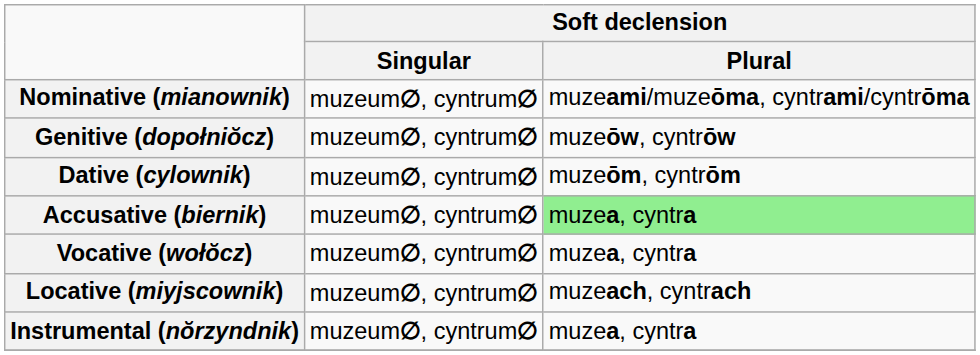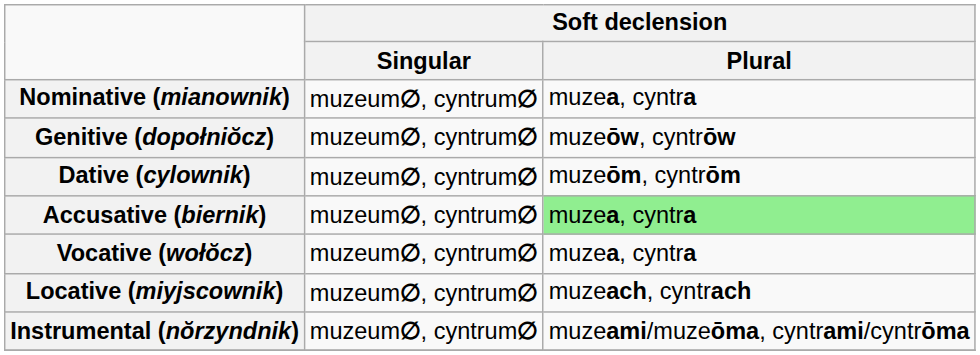 <table class="wikitable">
 <tr>
 <td rowspan="2"></td>
 <th colspan="2">Soft declension</th>
 </tr>
 <tr>
 <th>Singular</th>
 <th>Plural</th>
 </tr>
 <tr>
 <th>Nominative (<em>mianownik</em>)</th>
 <td>muzeum<strong>∅</strong>, cyntrum<strong>∅</strong></td>
-<td>muze<strong>ami</strong>/muze<strong>ōma</strong>, cyntr<strong>ami</strong>/cyntr<strong>ōma</strong></td>
+<td>muze<strong>a</strong>, cyntr<strong>a</strong></td>
 </tr>
 <tr>
 <th>Genitive (<em>dopołniŏcz</em>)</th>
 <td>muzeum<strong>∅</strong>, cyntrum<strong>∅</strong></td>
 <td>muze<strong>ōw</strong>, cyntr<strong>ōw</strong></td>
 </tr>
 <tr>
 <th>Dative (<em>cylownik</em>)</th>
 <td>muzeum<strong>∅</strong>, cyntrum<strong>∅</strong></td>
 <td>muze<strong>ōm</strong>, cyntr<strong>ōm</strong></td>
 </tr>
 <tr>
 <th>Accusative (<em>biernik</em>)</th>
 <td>muzeum<strong>∅</strong>, cyntrum<strong>∅</strong></td>
 <td style="background: lightgreen;">muze<strong>a</strong>, cyntr<strong>a</strong></td>
 </tr>
 <tr>
 <th>Vocative (<em>wołŏcz</em>)</th>
 <td>muzeum<strong>∅</strong>, cyntrum<strong>∅</strong></td>
 <td>muze<strong>a</strong>, cyntr<strong>a</strong></td>
 </tr>
 <tr>
 <th>Locative (<em>miyjscownik</em>)</th>
 <td>muzeum<strong>∅</strong>, cyntrum<strong>∅</strong></td>
 <td>muze<strong>ach</strong>, cyntr<strong>ach</strong></td>
 </tr>
 <tr>
 <th>Instrumental (<em>nŏrzyndnik</em>)</th>
 <td>muzeum<strong>∅</strong>, cyntrum<strong>∅</strong></td>
-<td>muze<strong>a</strong>, cyntr<strong>a</strong></td>
+<td>muze<strong>ami</strong>/muze<strong>ōma</strong>, cyntr<strong>ami</strong>/cyntr<strong>ōma</strong></td>
 </tr>
 <tr>
 </tr>
 </table>
